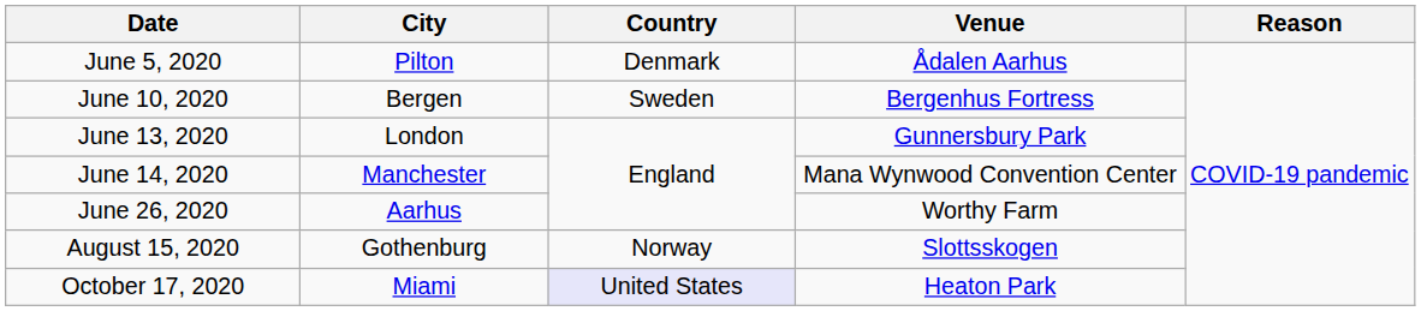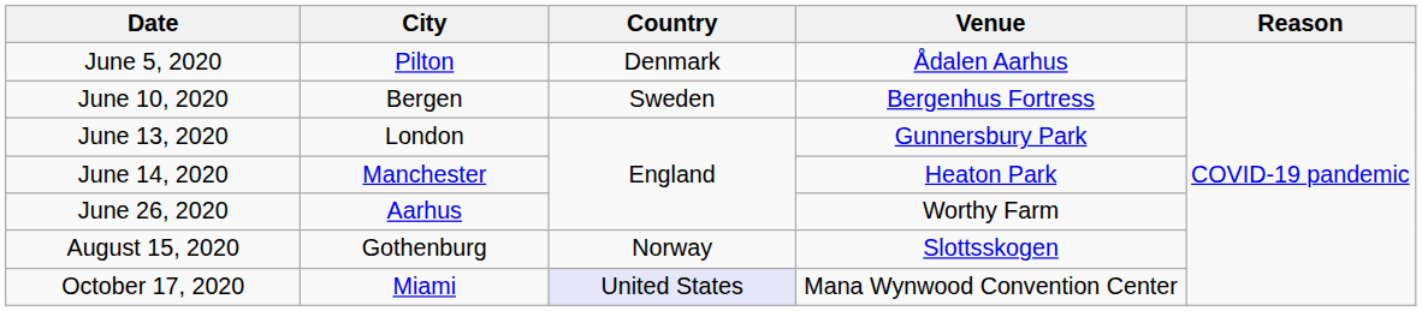 <table class="wikitable plainrowheaders" style="text-align:center;">
 <tr>
 <th scope="col" style="width:12em;">Date</th>
 <th scope="col" style="width:10em;">City</th>
 <th scope="col" style="width:10em;">Country</th>
 <th scope="col" style="width:16em;">Venue</th>
 <th>Reason</th>
 </tr>
 <tr>
 <td>June 5, 2020</td>
 <td><a href='#'>Pilton</a></td>
 <td>Denmark</td>
 <td><a href='#'>Ådalen Aarhus</a></td>
 <td rowspan="7"><a href='#'>COVID-19 pandemic</a></td>
 </tr>
 <tr>
 <td>June 10, 2020</td>
 <td>Bergen</td>
 <td>Sweden</td>
 <td><a href='#'>Bergenhus Fortress</a></td>
 </tr>
 <tr>
 <td>June 13, 2020</td>
 <td>London</td>
 <td rowspan="3">England</td>
 <td><a href='#'>Gunnersbury Park</a></td>
 </tr>
 <tr>
 <td>June 14, 2020</td>
 <td><a href='#'>Manchester</a></td>
-<td>Mana Wynwood Convention Center</td>
+<td><a href='#'>Heaton Park</a></td>
 </tr>
 <tr>
 <td>June 26, 2020</td>
 <td><a href='#'>Aarhus</a></td>
 <td>Worthy Farm</td>
 </tr>
 <tr>
 <td>August 15, 2020</td>
 <td>Gothenburg</td>
 <td>Norway</td>
 <td><a href='#'>Slottsskogen</a></td>
 </tr>
 <tr>
 <td>October 17, 2020</td>
 <td><a href='#'>Miami</a></td>
 <td style="background: lavender;">United States</td>
-<td><a href='#'>Heaton Park</a></td>
+<td>Mana Wynwood Convention Center</td>
 </tr>
 </table>
